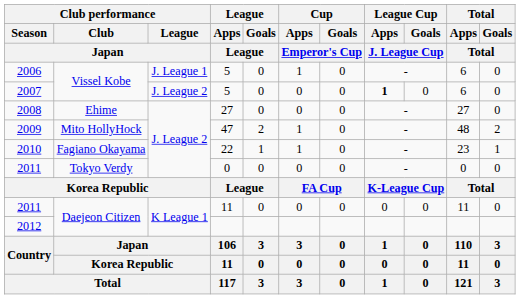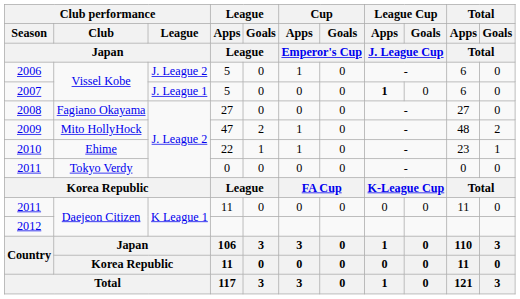 <table class="wikitable" style="text-align:center;">
 <tr>
 <th colspan=3>Club performance</th>
 <th colspan=2>League</th>
 <th colspan=2>Cup</th>
 <th colspan=2>League Cup</th>
 <th colspan=2>Total</th>
 </tr>
 <tr>
 <th>Season</th>
 <th>Club</th>
 <th>League</th>
 <th>Apps</th>
 <th>Goals</th>
 <th>Apps</th>
 <th>Goals</th>
 <th>Apps</th>
 <th>Goals</th>
 <th>Apps</th>
 <th>Goals</th>
 </tr>
 <tr>
 <th colspan=3>Japan</th>
 <th colspan=2>League</th>
 <th colspan=2><a href='#'>Emperor's Cup</a></th>
 <th colspan=2><a href='#'>J. League Cup</a></th>
 <th colspan=2>Total</th>
 </tr>
 <tr>
 <td><a href='#'>2006</a></td>
 <td rowspan="2"><a href='#'>Vissel Kobe</a></td>
-<td><a href='#'>J. League 1</a></td>
+<td><a href='#'>J. League 2</a></td>
 <td>5</td>
 <td>0</td>
 <td>1</td>
 <td>0</td>
 <td colspan="2">-</td>
 <td>6</td>
 <td>0</td>
 </tr>
 <tr>
 <td><a href='#'>2007</a></td>
-<td><a href='#'>J. League 2</a></td>
+<td><a href='#'>J. League 1</a></td>
 <td>5</td>
 <td>0</td>
 <td>0</td>
 <td>0</td>
 <td><strong>1</strong></td>
 <td>0</td>
 <td>6</td>
 <td>0</td>
 </tr>
 <tr>
 <td><a href='#'>2008</a></td>
-<td><a href='#'>Ehime</a></td>
+<td><a href='#'>Fagiano Okayama</a></td>
 <td rowspan="4"><a href='#'>J. League 2</a></td>
 <td>27</td>
 <td>0</td>
 <td>0</td>
 <td>0</td>
 <td colspan="2">-</td>
 <td>27</td>
 <td>0</td>
 </tr>
 <tr>
 <td><a href='#'>2009</a></td>
 <td><a href='#'>Mito HollyHock</a></td>
 <td>47</td>
 <td>2</td>
 <td>1</td>
 <td>0</td>
 <td colspan="2">-</td>
 <td>48</td>
 <td>2</td>
 </tr>
 <tr>
 <td><a href='#'>2010</a></td>
-<td><a href='#'>Fagiano Okayama</a></td>
+<td><a href='#'>Ehime</a></td>
 <td>22</td>
 <td>1</td>
 <td>1</td>
 <td>0</td>
 <td colspan="2">-</td>
 <td>23</td>
 <td>1</td>
 </tr>
 <tr>
 <td><a href='#'>2011</a></td>
 <td><a href='#'>Tokyo Verdy</a></td>
 <td>0</td>
 <td>0</td>
 <td>0</td>
 <td>0</td>
 <td colspan="2">-</td>
 <td>0</td>
 <td>0</td>
 </tr>
 <tr>
 <th colspan=3>Korea Republic</th>
 <th colspan=2>League</th>
 <th colspan=2><a href='#'>FA Cup</a></th>
 <th colspan=2><a href='#'>K-League Cup</a></th>
 <th colspan=2>Total</th>
 </tr>
 <tr>
 <td><a href='#'>2011</a></td>
 <td rowspan="2"><a href='#'>Daejeon Citizen</a></td>
 <td rowspan="2"><a href='#'>K League 1</a></td>
 <td>11</td>
 <td>0</td>
 <td>0</td>
 <td>0</td>
 <td>0</td>
 <td>0</td>
 <td>11</td>
 <td>0</td>
 </tr>
 <tr>
 <td><a href='#'>2012</a></td>
 <td></td>
 <td></td>
 <td></td>
 <td></td>
 <td></td>
 <td></td>
 <td></td>
 <td></td>
 </tr>
 <tr>
 <th rowspan=2>Country</th>
 <th colspan=2>Japan</th>
 <th>106</th>
 <th>3</th>
 <th>3</th>
 <th>0</th>
 <th>1</th>
 <th>0</th>
 <th>110</th>
 <th>3</th>
 </tr>
 <tr>
 <th colspan=2>Korea Republic</th>
 <th>11</th>
 <th>0</th>
 <th>0</th>
 <th>0</th>
 <th>0</th>
 <th>0</th>
 <th>11</th>
 <th>0</th>
 </tr>
 <tr>
 <th colspan=3>Total</th>
 <th>117</th>
 <th>3</th>
 <th>3</th>
 <th>0</th>
 <th>1</th>
 <th>0</th>
 <th>121</th>
 <th>3</th>
 </tr>
 </table>
